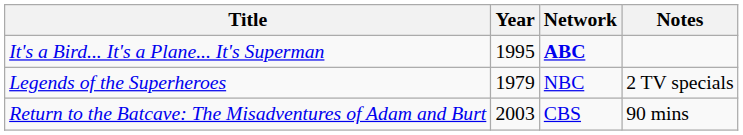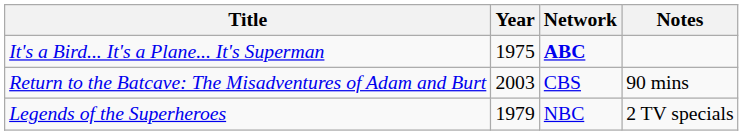 <table class="wikitable plainrowheaders" style="text-align: left">
 <tr>
 <th>Title</th>
 <th>Year</th>
 <th>Network</th>
 <th>Notes</th>
 </tr>
 <tr>
 <td><em><a href='#'>It's a Bird... It's a Plane... It's Superman</a></em></td>
-<td>1995</td>
+<td>1975</td>
 <td><strong><a href='#'>ABC</a></strong></td>
 <td></td>
+</tr>
+<tr>
+<td><em><a href='#'>Return to the Batcave: The Misadventures of Adam and Burt</a></em></td>
+<td>2003</td>
+<td><a href='#'>CBS</a></td>
+<td>90 mins</td>
 </tr>
 <tr>
 <td><em><a href='#'>Legends of the Superheroes</a></em></td>
 <td>1979</td>
 <td><a href='#'>NBC</a></td>
 <td>2 TV specials</td>
 </tr>
-<tr>
-<td><em><a href='#'>Return to the Batcave: The Misadventures of Adam and Burt</a></em></td>
-<td>2003</td>
-<td><a href='#'>CBS</a></td>
-<td>90 mins</td>
-</tr>
 </table>
